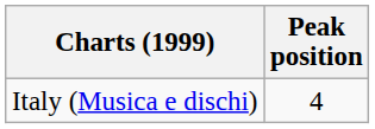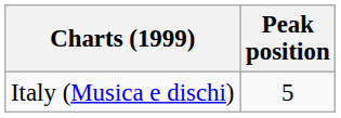 <table class="wikitable">
 <tr>
 <th>Charts (1999)</th>
 <th>Peak<br>position</th>
 </tr>
 <tr>
 <td>Italy (<a href='#'>Musica e dischi</a>)</td>
-<td align="center">4</td>
+<td align="center">5</td>
 </tr>
 </table>
